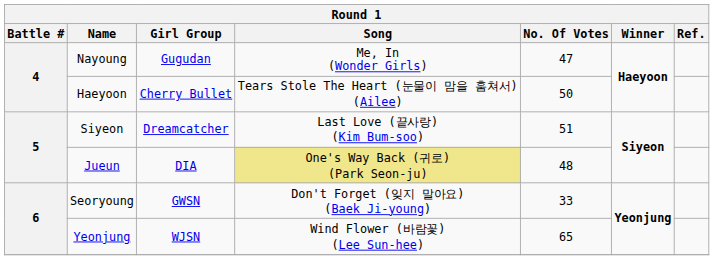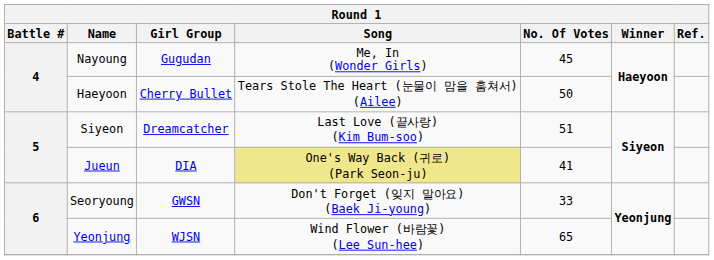 <table class="wikitable" style="text-align:center">
 <tr>
 <th colspan="7">Round 1</th>
 </tr>
 <tr>
 <th>Battle #</th>
 <th>Name</th>
 <th>Girl Group</th>
 <th>Song</th>
 <th>No. Of Votes</th>
 <th>Winner</th>
 <th>Ref.</th>
 </tr>
 <tr>
 <th rowspan="2">4</th>
 <td>Nayoung</td>
 <td><a href='#'>Gugudan</a></td>
 <td>Me, In<br>(<a href='#'>Wonder Girls</a>)</td>
-<td>47</td>
+<td>45</td>
 <td rowspan="2"><strong>Haeyoon</strong></td>
 <td></td>
 </tr>
 <tr>
 <td>Haeyoon</td>
 <td><a href='#'>Cherry Bullet</a></td>
 <td>Tears Stole The Heart (눈물이 맘을 훔쳐서)<br>(<a href='#'>Ailee</a>)</td>
 <td>50</td>
 <td></td>
 </tr>
 <tr>
 <th rowspan="2">5</th>
 <td>Siyeon</td>
 <td><a href='#'>Dreamcatcher</a></td>
 <td>Last Love (끝사랑)<br>(<a href='#'>Kim Bum-soo</a>)</td>
 <td>51</td>
 <td rowspan="2"><strong>Siyeon</strong></td>
 <td></td>
 </tr>
 <tr>
 <td><a href='#'>Jueun</a></td>
 <td><a href='#'>DIA</a></td>
 <td style="background: khaki;">One's Way Back (귀로)<br>(Park Seon-ju)</td>
-<td>48</td>
+<td>41</td>
 <td></td>
 </tr>
 <tr>
 <th rowspan="2">6</th>
 <td>Seoryoung</td>
 <td><a href='#'>GWSN</a></td>
 <td>Don't Forget (잊지 말아요)<br>(<a href='#'>Baek Ji-young</a>)</td>
 <td>33</td>
 <td rowspan="2"><strong>Yeonjung</strong></td>
 <td></td>
 </tr>
 <tr>
 <td><a href='#'>Yeonjung</a></td>
 <td><a href='#'>WJSN</a></td>
 <td>Wind Flower (바람꽃)<br>(<a href='#'>Lee Sun-hee</a>)</td>
 <td>65</td>
 <td></td>
 </tr>
 <tr>
 </tr>
 </table>
